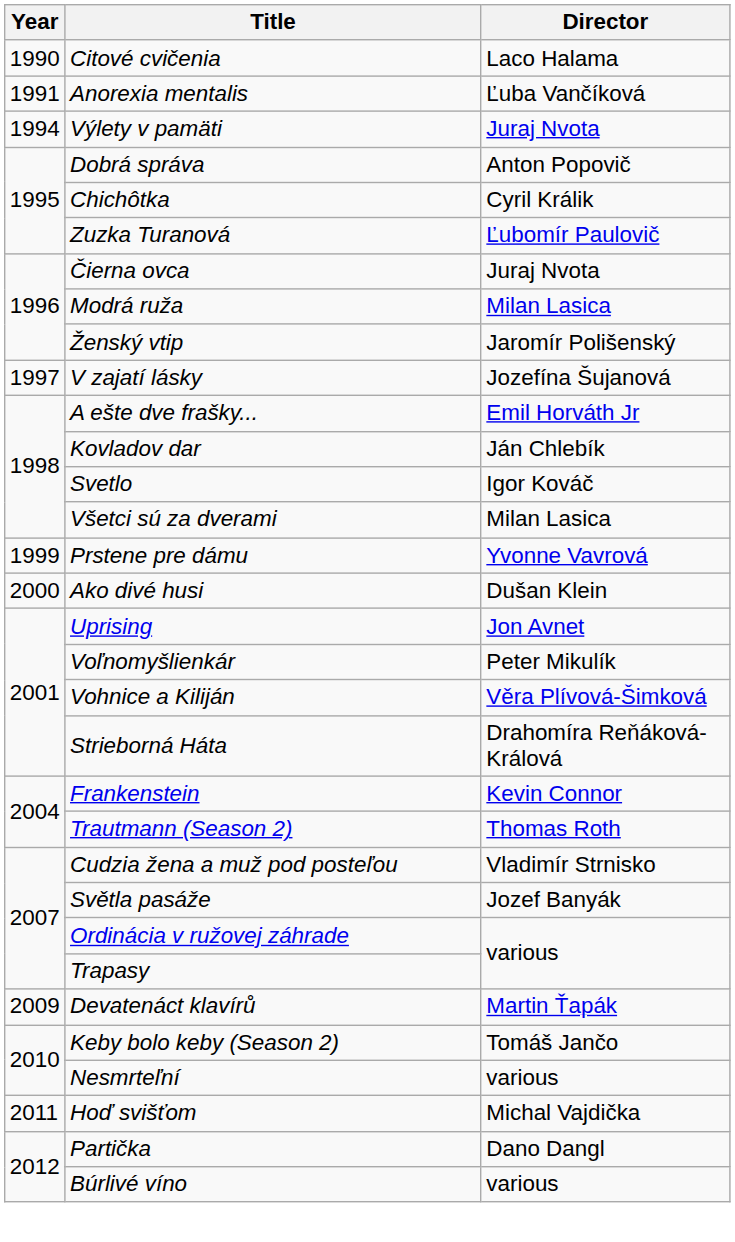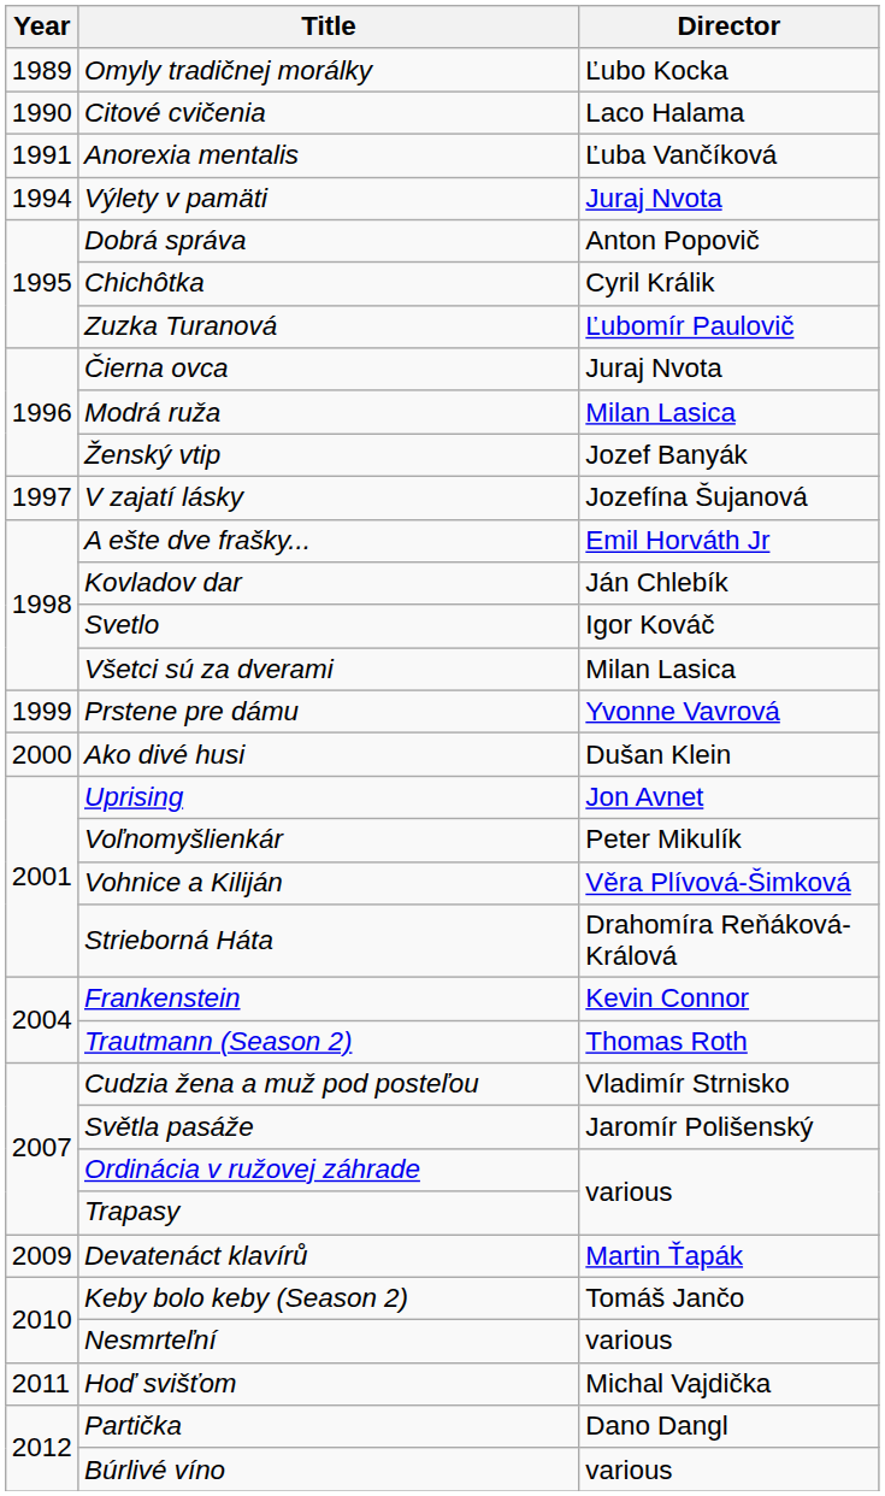 <table class="wikitable">
 <tr>
 <th width="10">Year</th>
 <th width="290">Title</th>
 <th width="170">Director</th>
+</tr>
+<tr>
+<td>1989</td>
+<td><em>Omyly tradičnej morálky</em></td>
+<td>Ľubo Kocka</td>
 </tr>
 <tr>
 <td>1990</td>
 <td><em>Citové cvičenia</em></td>
 <td>Laco Halama</td>
 </tr>
 <tr>
 <td>1991</td>
 <td><em>Anorexia mentalis</em></td>
 <td>Ľuba Vančíková</td>
 </tr>
 <tr>
 <td>1994</td>
 <td><em>Výlety v pamäti</em></td>
 <td><a href='#'>Juraj Nvota</a></td>
 </tr>
 <tr>
 <td rowspan="3">1995</td>
 <td><em>Dobrá správa</em></td>
 <td>Anton Popovič</td>
 </tr>
 <tr>
 <td><em>Chichôtka</em></td>
 <td>Cyril Králik</td>
 </tr>
 <tr>
 <td><em>Zuzka Turanová</em></td>
 <td><a href='#'>Ľubomír Paulovič</a></td>
 </tr>
 <tr>
 <td rowspan="3">1996</td>
 <td><em>Čierna ovca</em></td>
 <td>Juraj Nvota</td>
 </tr>
 <tr>
 <td><em>Modrá ruža</em></td>
 <td><a href='#'>Milan Lasica</a></td>
 </tr>
 <tr>
 <td><em>Ženský vtip</em></td>
-<td>Jaromír Polišenský</td>
+<td>Jozef Banyák</td>
 </tr>
 <tr>
 <td>1997</td>
 <td><em>V zajatí lásky</em></td>
 <td>Jozefína Šujanová</td>
 </tr>
 <tr>
 <td rowspan="4">1998</td>
 <td><em>A ešte dve frašky...</em></td>
 <td><a href='#'>Emil Horváth Jr</a></td>
 </tr>
 <tr>
 <td><em>Kovladov dar</em></td>
 <td>Ján Chlebík</td>
 </tr>
 <tr>
 <td><em>Svetlo</em></td>
 <td>Igor Kováč</td>
 </tr>
 <tr>
 <td><em>Všetci sú za dverami</em></td>
 <td>Milan Lasica</td>
 </tr>
 <tr>
 <td>1999</td>
 <td><em>Prstene pre dámu</em></td>
 <td><a href='#'>Yvonne Vavrová</a></td>
 </tr>
 <tr>
 <td>2000</td>
 <td><em>Ako divé husi</em></td>
 <td>Dušan Klein</td>
 </tr>
 <tr>
 <td rowspan="4">2001</td>
 <td><em><a href='#'>Uprising</a></em></td>
 <td><a href='#'>Jon Avnet</a></td>
 </tr>
 <tr>
 <td><em>Voľnomyšlienkár</em></td>
 <td>Peter Mikulík</td>
 </tr>
 <tr>
 <td><em>Vohnice a Kiliján</em></td>
 <td><a href='#'>Věra Plívová-Šimková</a></td>
 </tr>
 <tr>
 <td><em>Strieborná Háta</em></td>
 <td>Drahomíra Reňáková-Králová</td>
 </tr>
 <tr>
 <td rowspan="2">2004</td>
 <td><em><a href='#'>Frankenstein</a></em></td>
 <td><a href='#'>Kevin Connor</a></td>
 </tr>
 <tr>
 <td><em><a href='#'>Trautmann (Season 2)</a></em></td>
 <td><a href='#'>Thomas Roth</a></td>
 </tr>
 <tr>
 <td rowspan="4">2007</td>
 <td><em>Cudzia žena a muž pod posteľou</em></td>
 <td>Vladimír Strnisko</td>
 </tr>
 <tr>
 <td><em>Světla pasáže</em></td>
-<td>Jozef Banyák</td>
+<td>Jaromír Polišenský</td>
 </tr>
 <tr>
 <td><em><a href='#'>Ordinácia v ružovej záhrade</a></em></td>
 <td rowspan="2">various</td>
 </tr>
 <tr>
 <td><em>Trapasy</em></td>
 </tr>
 <tr>
 <td>2009</td>
 <td><em>Devatenáct klavírů</em></td>
 <td><a href='#'>Martin Ťapák</a></td>
 </tr>
 <tr>
 <td rowspan="2">2010</td>
 <td><em>Keby bolo keby (Season 2)</em></td>
 <td>Tomáš Jančo</td>
 </tr>
 <tr>
 <td><em>Nesmrteľní</em></td>
 <td>various</td>
 </tr>
 <tr>
 <td>2011</td>
 <td><em>Hoď svišťom</em></td>
 <td>Michal Vajdička</td>
 </tr>
 <tr>
 <td rowspan="2">2012</td>
 <td><em>Partička</em></td>
 <td>Dano Dangl</td>
 </tr>
 <tr>
 <td><em>Búrlivé víno</em></td>
 <td>various</td>
 </tr>
 </table>
